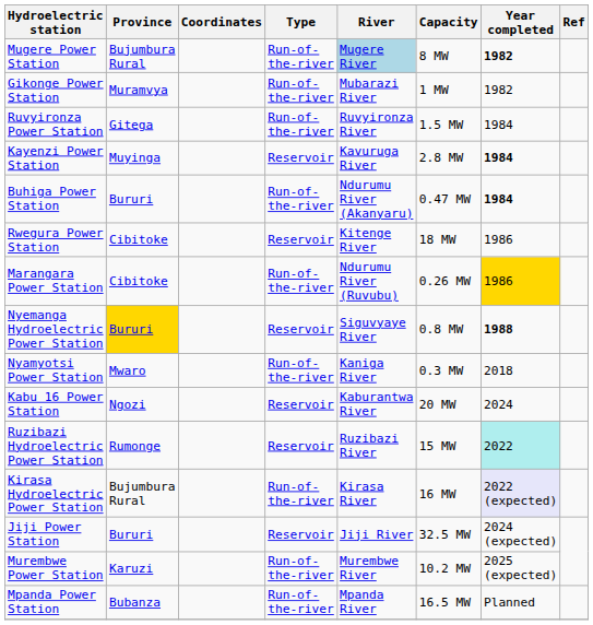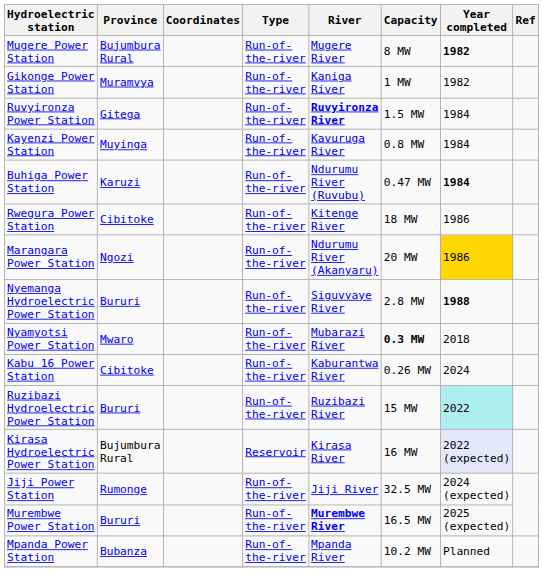 <table class="wikitable">
 <tr>
 <th>Hydroelectric station</th>
 <th>Province</th>
 <th>Coordinates</th>
 <th>Type</th>
 <th>River</th>
 <th>Capacity</th>
 <th>Year completed</th>
 <th>Ref</th>
 </tr>
 <tr>
 <td><a href='#'>Mugere Power Station</a></td>
 <td><a href='#'>Bujumbura Rural</a></td>
 <td><small></small></td>
 <td><a href='#'>Run-of-the-river</a></td>
-<td style="background: lightblue;"><a href='#'>Mugere River</a></td>
+<td><a href='#'>Mugere River</a></td>
 <td>8 MW</td>
 <td><strong>1982</strong></td>
 <td></td>
 </tr>
 <tr>
 <td><a href='#'>Gikonge Power Station</a></td>
 <td><a href='#'>Muramvya</a></td>
 <td><small></small></td>
 <td><a href='#'>Run-of-the-river</a></td>
-<td><a href='#'>Mubarazi River</a></td>
+<td><a href='#'>Kaniga River</a></td>
 <td>1 MW</td>
 <td>1982</td>
 <td></td>
 </tr>
 <tr>
 <td><a href='#'>Ruvyironza Power Station</a></td>
 <td><a href='#'>Gitega</a></td>
 <td><small></small></td>
 <td><a href='#'>Run-of-the-river</a></td>
-<td><a href='#'>Ruvyironza River</a></td>
+<td><strong><a href='#'>Ruvyironza River</a></strong></td>
 <td>1.5 MW</td>
 <td>1984</td>
 <td></td>
 </tr>
 <tr>
 <td><a href='#'>Kayenzi Power Station</a></td>
 <td><a href='#'>Muyinga</a></td>
 <td><small></small></td>
-<td><a href='#'>Reservoir</a></td>
+<td><a href='#'>Run-of-the-river</a></td>
 <td><a href='#'>Kavuruga River</a></td>
-<td>2.8 MW</td>
-<td><strong>1984</strong></td>
+<td>0.8 MW</td>
+<td>1984</td>
 </tr>
 <tr>
 <td><a href='#'>Buhiga Power Station</a></td>
-<td><a href='#'>Bururi</a></td>
+<td><a href='#'>Karuzi</a></td>
 <td><small></small></td>
 <td><a href='#'>Run-of-the-river</a></td>
-<td><a href='#'>Ndurumu River (Akanyaru)</a></td>
+<td><a href='#'>Ndurumu River (Ruvubu)</a></td>
 <td>0.47 MW</td>
 <td><strong>1984</strong></td>
 <td></td>
 </tr>
 <tr>
 <td><a href='#'>Rwegura Power Station</a></td>
 <td><a href='#'>Cibitoke</a></td>
 <td><small></small></td>
-<td><a href='#'>Reservoir</a></td>
+<td><a href='#'>Run-of-the-river</a></td>
 <td><a href='#'>Kitenge River</a></td>
 <td>18 MW</td>
 <td>1986</td>
 <td></td>
 </tr>
 <tr>
 <td><a href='#'>Marangara Power Station</a></td>
-<td><a href='#'>Cibitoke</a></td>
+<td><a href='#'>Ngozi</a></td>
 <td><small></small></td>
 <td><a href='#'>Run-of-the-river</a></td>
-<td><a href='#'>Ndurumu River (Ruvubu)</a></td>
-<td>0.26 MW</td>
+<td><a href='#'>Ndurumu River (Akanyaru)</a></td>
+<td>20 MW</td>
 <td style="background: gold;">1986</td>
 <td></td>
 </tr>
 <tr>
 <td><a href='#'>Nyemanga Hydroelectric Power Station</a></td>
-<td style="background: gold;"><a href='#'>Bururi</a></td>
+<td><a href='#'>Bururi</a></td>
 <td><small></small></td>
-<td><a href='#'>Reservoir</a></td>
+<td><a href='#'>Run-of-the-river</a></td>
 <td><a href='#'>Siguvyaye River</a></td>
-<td>0.8 MW</td>
+<td>2.8 MW</td>
 <td><strong>1988</strong></td>
 <td></td>
 </tr>
 <tr>
 <td><a href='#'>Nyamyotsi Power Station</a></td>
 <td><a href='#'>Mwaro</a></td>
 <td><small></small></td>
 <td><a href='#'>Run-of-the-river</a></td>
-<td><a href='#'>Kaniga River</a></td>
-<td>0.3 MW</td>
+<td><a href='#'>Mubarazi River</a></td>
+<td><strong>0.3 MW</strong></td>
 <td>2018</td>
 <td></td>
 </tr>
 <tr>
 <td><a href='#'>Kabu 16 Power Station</a></td>
-<td><a href='#'>Ngozi</a></td>
+<td><a href='#'>Cibitoke</a></td>
 <td><small></small></td>
-<td><a href='#'>Reservoir</a></td>
+<td><a href='#'>Run-of-the-river</a></td>
 <td><a href='#'>Kaburantwa River</a></td>
-<td>20 MW</td>
+<td>0.26 MW</td>
 <td>2024</td>
 <td></td>
 </tr>
 <tr>
 <td><a href='#'>Ruzibazi Hydroelectric Power Station</a></td>
-<td><a href='#'>Rumonge</a></td>
+<td><a href='#'>Bururi</a></td>
 <td><small></small></td>
-<td><a href='#'>Reservoir</a></td>
+<td><a href='#'>Run-of-the-river</a></td>
 <td><a href='#'>Ruzibazi River</a></td>
 <td>15 MW</td>
 <td style="background: paleturquoise;">2022</td>
 <td></td>
 </tr>
 <tr>
 <td><a href='#'>Kirasa Hydroelectric Power Station</a></td>
 <td>Bujumbura Rural</td>
 <td><small></small></td>
-<td><a href='#'>Run-of-the-river</a></td>
+<td><a href='#'>Reservoir</a></td>
 <td><a href='#'>Kirasa River</a></td>
 <td>16 MW</td>
 <td style="background: lavender;">2022 (expected)</td>
 <td></td>
 </tr>
 <tr>
 <td><a href='#'>Jiji Power Station</a></td>
-<td><a href='#'>Bururi</a></td>
+<td><a href='#'>Rumonge</a></td>
 <td><small></small></td>
-<td><a href='#'>Reservoir</a></td>
+<td><a href='#'>Run-of-the-river</a></td>
 <td><a href='#'>Jiji River</a></td>
 <td>32.5 MW</td>
 <td>2024 (expected)</td>
 </tr>
 <tr>
 <td><a href='#'>Murembwe Power Station</a></td>
-<td><a href='#'>Karuzi</a></td>
+<td><a href='#'>Bururi</a></td>
 <td><small></small></td>
 <td><a href='#'>Run-of-the-river</a></td>
-<td><a href='#'>Murembwe River</a></td>
-<td>10.2 MW</td>
+<td><strong><a href='#'>Murembwe River</a></strong></td>
+<td>16.5 MW</td>
 <td>2025 (expected)</td>
 </tr>
 <tr>
 <td><a href='#'>Mpanda Power Station</a></td>
 <td><a href='#'>Bubanza</a></td>
 <td></td>
 <td><a href='#'>Run-of-the-river</a></td>
 <td><a href='#'>Mpanda River</a></td>
-<td>16.5 MW</td>
+<td>10.2 MW</td>
 <td>Planned</td>
 <td></td>
 </tr>
 <tr>
 </tr>
 </table>
